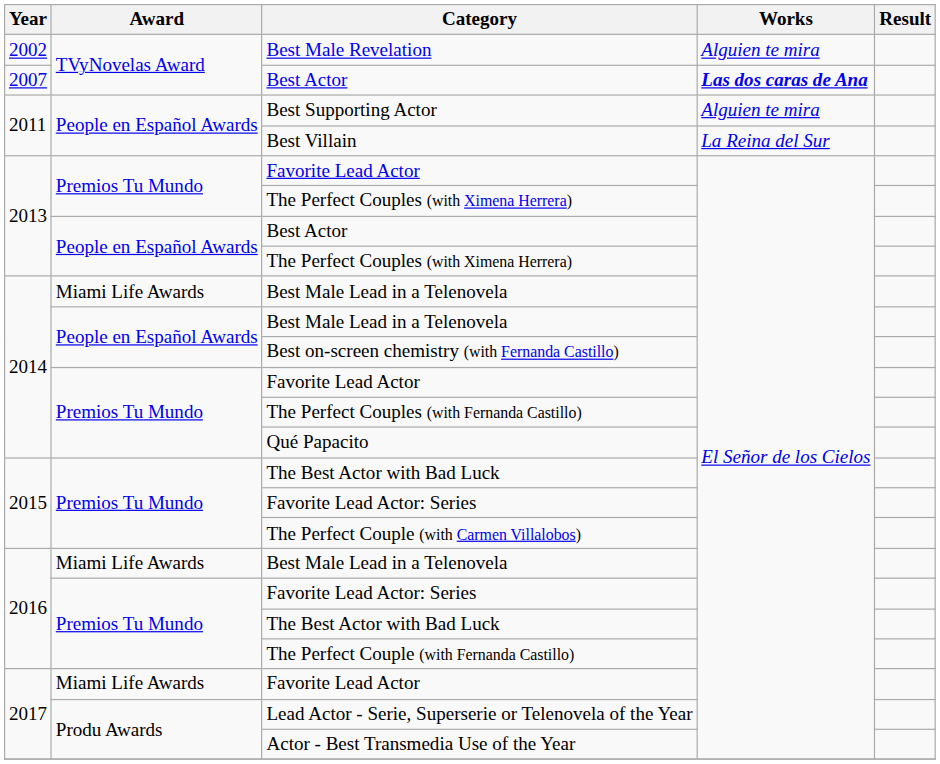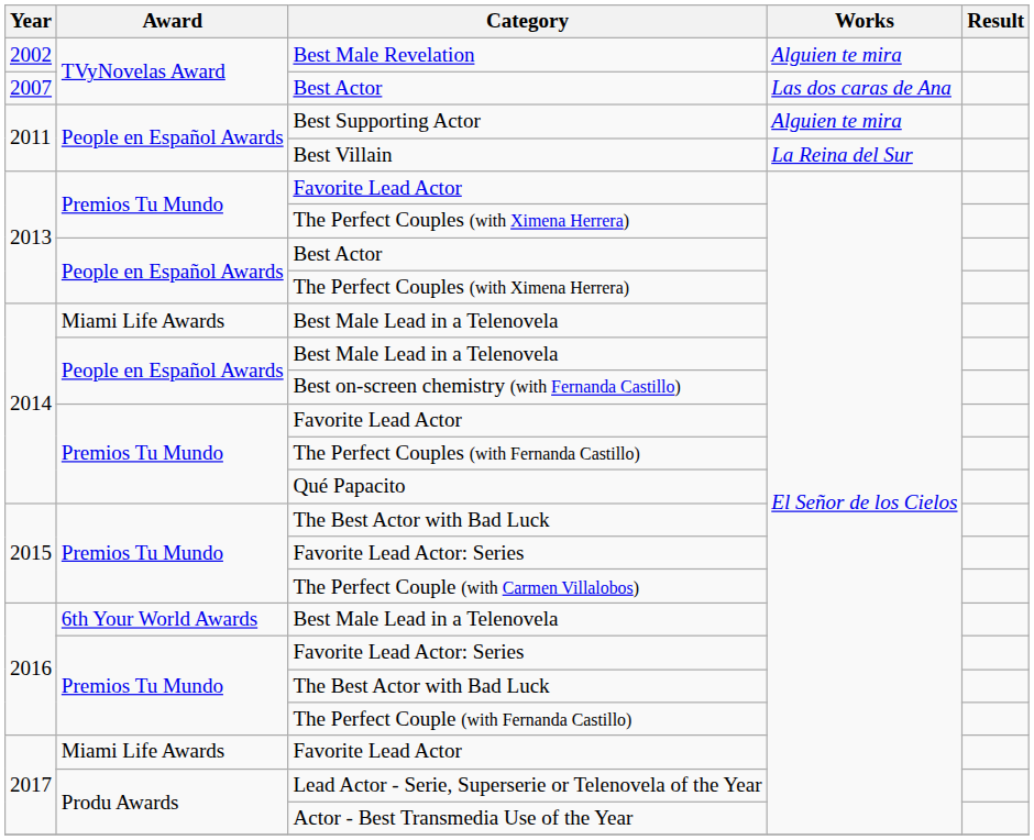 <table class="wikitable plainrowheaders">
 <tr>
 <th scope="col">Year</th>
 <th scope="col">Award</th>
 <th scope="col">Category</th>
 <th scope="col">Works</th>
 <th scope="col">Result</th>
 </tr>
 <tr>
 <td rowspan="1"><a href='#'>2002</a></td>
 <td rowspan="2"><a href='#'>TVyNovelas Award</a></td>
 <td><a href='#'>Best Male Revelation</a></td>
 <td><em><a href='#'>Alguien te mira</a></em></td>
 <td></td>
 </tr>
 <tr>
 <td rowspan="1"><a href='#'>2007</a></td>
 <td><a href='#'>Best Actor</a></td>
-<td><strong><em><a href='#'>Las dos caras de Ana</a></em></strong></td>
+<td><em><a href='#'>Las dos caras de Ana</a></em></td>
 <td></td>
 </tr>
 <tr>
 <td rowspan="2">2011</td>
 <td rowspan="2"><a href='#'>People en Español Awards</a></td>
 <td>Best Supporting Actor</td>
 <td><em><a href='#'>Alguien te mira</a></em></td>
 <td></td>
 </tr>
 <tr>
 <td>Best Villain</td>
 <td><em><a href='#'>La Reina del Sur</a></em></td>
 <td></td>
 </tr>
 <tr>
 <td rowspan="4">2013</td>
 <td rowspan="2"><a href='#'>Premios Tu Mundo</a></td>
 <td><a href='#'>Favorite Lead Actor</a></td>
 <td rowspan="20"><em><a href='#'>El Señor de los Cielos</a></em></td>
 <td></td>
 </tr>
 <tr>
 <td>The Perfect Couples <small>(with <a href='#'>Ximena Herrera</a>)</small></td>
 <td></td>
 </tr>
 <tr>
 <td rowspan="2"><a href='#'>People en Español Awards</a></td>
 <td>Best Actor</td>
 <td></td>
 </tr>
 <tr>
 <td>The Perfect Couples <small>(with Ximena Herrera)</small></td>
 <td></td>
 </tr>
 <tr>
 <td rowspan="6">2014</td>
 <td rowspan="1">Miami Life Awards</td>
 <td>Best Male Lead in a Telenovela</td>
 <td></td>
 </tr>
 <tr>
 <td rowspan="2"><a href='#'>People en Español Awards</a></td>
 <td>Best Male Lead in a Telenovela</td>
 <td></td>
 </tr>
 <tr>
 <td>Best on-screen chemistry <small>(with <a href='#'>Fernanda Castillo</a>)</small></td>
 <td></td>
 </tr>
 <tr>
 <td rowspan="3"><a href='#'>Premios Tu Mundo</a></td>
 <td>Favorite Lead Actor</td>
 <td></td>
 </tr>
 <tr>
 <td>The Perfect Couples <small>(with Fernanda Castillo)</small></td>
 <td></td>
 </tr>
 <tr>
 <td>Qué Papacito</td>
 <td></td>
 </tr>
 <tr>
 <td rowspan="3">2015</td>
 <td rowspan="3"><a href='#'>Premios Tu Mundo</a></td>
 <td>The Best Actor with Bad Luck</td>
 <td></td>
 </tr>
 <tr>
 <td>Favorite Lead Actor: Series</td>
 <td></td>
 </tr>
 <tr>
 <td>The Perfect Couple <small>(with <a href='#'>Carmen Villalobos</a>)</small></td>
 <td></td>
 </tr>
 <tr>
 <td rowspan="4">2016</td>
-<td rowspan="1">Miami Life Awards</td>
+<td rowspan="1"><a href='#'>6th Your World Awards</a></td>
 <td>Best Male Lead in a Telenovela</td>
 <td></td>
 </tr>
 <tr>
 <td rowspan="3"><a href='#'>Premios Tu Mundo</a></td>
 <td>Favorite Lead Actor: Series</td>
 <td></td>
 </tr>
 <tr>
 <td>The Best Actor with Bad Luck</td>
 <td></td>
 </tr>
 <tr>
 <td>The Perfect Couple <small>(with Fernanda Castillo)</small></td>
 <td></td>
 </tr>
 <tr>
 <td rowspan="3">2017</td>
 <td rowspan="1">Miami Life Awards</td>
 <td>Favorite Lead Actor</td>
 <td></td>
 </tr>
 <tr>
 <td rowspan="2">Produ Awards</td>
 <td>Lead Actor - Serie, Superserie or Telenovela of the Year</td>
 <td></td>
 </tr>
 <tr>
 <td>Actor - Best Transmedia Use of the Year</td>
 <td></td>
 </tr>
 <tr>
 </tr>
 </table>
